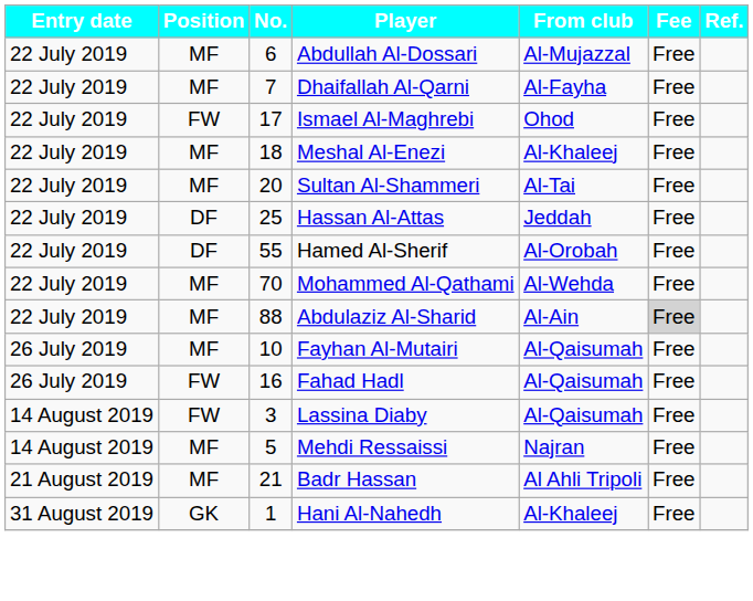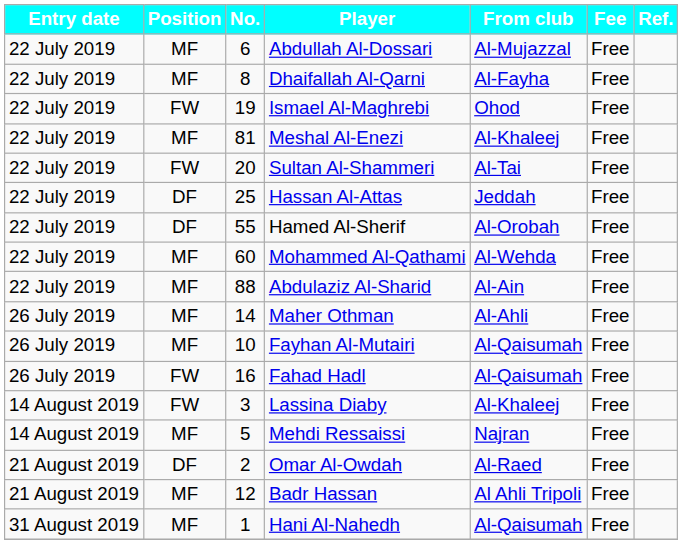 <table class="wikitable sortable">
 <tr>
 <th style="background:cyan; color:white;"><strong>Entry date</strong></th>
 <th style="background:cyan; color:white;"><strong>Position</strong></th>
 <th style="background:cyan; color:white;"><strong>No.</strong></th>
 <th style="background:cyan; color:white;"><strong>Player</strong></th>
 <th style="background:cyan; color:white;"><strong>From club</strong></th>
 <th style="background:cyan; color:white;"><strong>Fee</strong></th>
 <th style="background:cyan; color:white;"><strong>Ref.</strong></th>
 </tr>
 <tr>
 <td>22 July 2019</td>
 <td style="text-align:center;">MF</td>
 <td style="text-align:center;">6</td>
 <td style="text-align:left;"> <a href='#'>Abdullah Al-Dossari</a></td>
 <td style="text-align:left;"> <a href='#'>Al-Mujazzal</a></td>
 <td>Free</td>
 <td></td>
 </tr>
 <tr>
 <td>22 July 2019</td>
 <td style="text-align:center;">MF</td>
-<td style="text-align:center;">7</td>
+<td style="text-align:center;">8</td>
 <td style="text-align:left;"> <a href='#'>Dhaifallah Al-Qarni</a></td>
 <td style="text-align:left;"> <a href='#'>Al-Fayha</a></td>
 <td>Free</td>
 <td></td>
 </tr>
 <tr>
 <td>22 July 2019</td>
 <td style="text-align:center;">FW</td>
-<td style="text-align:center;">17</td>
+<td style="text-align:center;">19</td>
 <td style="text-align:left;"> <a href='#'>Ismael Al-Maghrebi</a></td>
 <td style="text-align:left;"> <a href='#'>Ohod</a></td>
 <td>Free</td>
 <td></td>
 </tr>
 <tr>
 <td>22 July 2019</td>
 <td style="text-align:center;">MF</td>
-<td style="text-align:center;">18</td>
+<td style="text-align:center;">81</td>
 <td style="text-align:left;"> <a href='#'>Meshal Al-Enezi</a></td>
 <td style="text-align:left;"> <a href='#'>Al-Khaleej</a></td>
 <td>Free</td>
 <td></td>
 </tr>
 <tr>
 <td>22 July 2019</td>
-<td style="text-align:center;">MF</td>
+<td style="text-align:center;">FW</td>
 <td style="text-align:center;">20</td>
 <td style="text-align:left;"> <a href='#'>Sultan Al-Shammeri</a></td>
 <td style="text-align:left;"> <a href='#'>Al-Tai</a></td>
 <td>Free</td>
 <td></td>
 </tr>
 <tr>
 <td>22 July 2019</td>
 <td style="text-align:center;">DF</td>
 <td style="text-align:center;">25</td>
 <td style="text-align:left;"> <a href='#'>Hassan Al-Attas</a></td>
 <td style="text-align:left;"> <a href='#'>Jeddah</a></td>
 <td>Free</td>
 <td></td>
 </tr>
 <tr>
 <td>22 July 2019</td>
 <td style="text-align:center;">DF</td>
 <td style="text-align:center;">55</td>
 <td style="text-align:left;"> Hamed Al-Sherif</td>
 <td style="text-align:left;"> <a href='#'>Al-Orobah</a></td>
 <td>Free</td>
 <td></td>
 </tr>
 <tr>
 <td>22 July 2019</td>
 <td style="text-align:center;">MF</td>
-<td style="text-align:center;">70</td>
+<td style="text-align:center;">60</td>
 <td style="text-align:left;"> <a href='#'>Mohammed Al-Qathami</a></td>
 <td style="text-align:left;"> <a href='#'>Al-Wehda</a></td>
 <td>Free</td>
 <td></td>
 </tr>
 <tr>
 <td>22 July 2019</td>
 <td style="text-align:center;">MF</td>
 <td style="text-align:center;">88</td>
 <td style="text-align:left;"> <a href='#'>Abdulaziz Al-Sharid</a></td>
 <td style="text-align:left;"> <a href='#'>Al-Ain</a></td>
-<td style="background: lightgrey;">Free</td>
+<td>Free</td>
+<td></td>
+</tr>
+<tr>
+<td>26 July 2019</td>
+<td style="text-align:center;">MF</td>
+<td style="text-align:center;">14</td>
+<td style="text-align:left;"> <a href='#'>Maher Othman</a></td>
+<td style="text-align:left;"> <a href='#'>Al-Ahli</a></td>
+<td>Free</td>
 <td></td>
 </tr>
 <tr>
 <td>26 July 2019</td>
 <td style="text-align:center;">MF</td>
 <td style="text-align:center;">10</td>
 <td style="text-align:left;"> <a href='#'>Fayhan Al-Mutairi</a></td>
 <td style="text-align:left;"> <a href='#'>Al-Qaisumah</a></td>
 <td>Free</td>
 <td></td>
 </tr>
 <tr>
 <td>26 July 2019</td>
 <td style="text-align:center;">FW</td>
 <td style="text-align:center;">16</td>
 <td style="text-align:left;"> <a href='#'>Fahad Hadl</a></td>
 <td style="text-align:left;"> <a href='#'>Al-Qaisumah</a></td>
 <td>Free</td>
 <td></td>
 </tr>
 <tr>
 <td>14 August 2019</td>
 <td style="text-align:center;">FW</td>
 <td style="text-align:center;">3</td>
 <td style="text-align:left;"> <a href='#'>Lassina Diaby</a></td>
-<td style="text-align:left;"> <a href='#'>Al-Qaisumah</a></td>
+<td style="text-align:left;"> <a href='#'>Al-Khaleej</a></td>
 <td>Free</td>
 <td></td>
 </tr>
 <tr>
 <td>14 August 2019</td>
 <td style="text-align:center;">MF</td>
 <td style="text-align:center;">5</td>
 <td style="text-align:left;"> <a href='#'>Mehdi Ressaissi</a></td>
 <td style="text-align:left;"> <a href='#'>Najran</a></td>
 <td>Free</td>
 <td></td>
 </tr>
 <tr>
 <td>21 August 2019</td>
+<td style="text-align:center;">DF</td>
+<td style="text-align:center;">2</td>
+<td style="text-align:left;"> <a href='#'>Omar Al-Owdah</a></td>
+<td style="text-align:left;"> <a href='#'>Al-Raed</a></td>
+<td>Free</td>
+<td></td>
+</tr>
+<tr>
+<td>21 August 2019</td>
 <td style="text-align:center;">MF</td>
-<td style="text-align:center;">21</td>
+<td style="text-align:center;">12</td>
 <td style="text-align:left;"> <a href='#'>Badr Hassan</a></td>
 <td style="text-align:left;"> <a href='#'>Al Ahli Tripoli</a></td>
 <td>Free</td>
 <td></td>
 </tr>
 <tr>
 <td>31 August 2019</td>
-<td style="text-align:center;">GK</td>
+<td style="text-align:center;">MF</td>
 <td style="text-align:center;">1</td>
 <td style="text-align:left;"> <a href='#'>Hani Al-Nahedh</a></td>
-<td style="text-align:left;"> <a href='#'>Al-Khaleej</a></td>
+<td style="text-align:left;"> <a href='#'>Al-Qaisumah</a></td>
 <td>Free</td>
 <td></td>
 </tr>
 <tr>
 </tr>
 </table>
